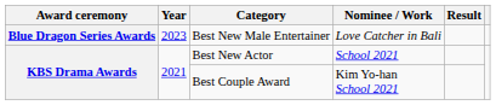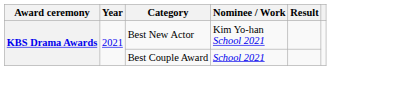 <table class="wikitable plainrowheaders sortable">
 <tr>
 <th scope="col">Award ceremony</th>
 <th scope="col">Year</th>
 <th scope="col">Category</th>
 <th scope="col">Nominee / Work</th>
 <th scope="col">Result</th>
 <th scope="col" class="unsortable"></th>
 </tr>
 <tr>
-<th scope="row"><a href='#'>Blue Dragon Series Awards</a></th>
-<td style="text-align:center"><a href='#'>2023</a></td>
-<td>Best New Male Entertainer</td>
-<td><em>Love Catcher in Bali</em></td>
-<td></td>
-<td style="text-align:center"></td>
-</tr>
-<tr>
 <th scope="row"  rowspan="2"><a href='#'>KBS Drama Awards</a></th>
 <td rowspan="2" style="text-align:center"><a href='#'>2021</a></td>
 <td>Best New Actor</td>
-<td><em><a href='#'>School 2021</a></em></td>
+<td>Kim Yo-han <br><em><a href='#'>School 2021</a></em></td>
 <td></td>
 <td rowspan="2" style="text-align:center"></td>
 </tr>
 <tr>
 <td>Best Couple Award</td>
-<td>Kim Yo-han <br><em><a href='#'>School 2021</a></em></td>
+<td><em><a href='#'>School 2021</a></em></td>
 <td></td>
 </tr>
 </table>
